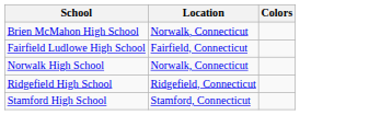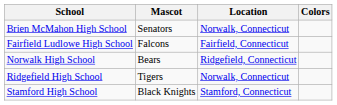 <table class="wikitable">
 <tr>
 <th>School</th>
+<th>Mascot</th>
 <th>Location</th>
 <th>Colors</th>
 </tr>
 <tr>
 <td><a href='#'>Brien McMahon High School</a></td>
+<td>Senators</td>
 <td><a href='#'>Norwalk, Connecticut</a></td>
 <td>  </td>
 </tr>
 <tr>
 <td><a href='#'>Fairfield Ludlowe High School</a></td>
+<td>Falcons</td>
 <td><a href='#'>Fairfield, Connecticut</a></td>
 <td>  </td>
 </tr>
 <tr>
 <td><a href='#'>Norwalk High School</a></td>
+<td>Bears</td>
+<td><a href='#'>Ridgefield, Connecticut</a></td>
+<td> </td>
+</tr>
+<tr>
+<td><a href='#'>Ridgefield High School</a></td>
+<td>Tigers</td>
 <td><a href='#'>Norwalk, Connecticut</a></td>
 <td> </td>
 </tr>
 <tr>
-<td><a href='#'>Ridgefield High School</a></td>
-<td><a href='#'>Ridgefield, Connecticut</a></td>
-<td> </td>
-</tr>
-<tr>
 <td><a href='#'>Stamford High School</a></td>
+<td>Black Knights</td>
 <td><a href='#'>Stamford, Connecticut</a></td>
 <td> </td>
 </tr>
 </table>
